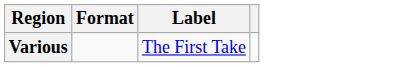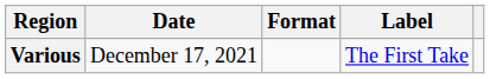 <table class="wikitable plainrowheaders">
 <tr>
 <th scope="col">Region</th>
+<th scope="col">Date</th>
 <th scope="col">Format</th>
 <th scope="col">Label</th>
 <th scope="col"></th>
 </tr>
 <tr>
 <th scope="row">Various</th>
+<td>December 17, 2021</td>
 <td></td>
 <td><a href='#'>The First Take</a></td>
 <td style="text-align:center"></td>
 </tr>
 </table>
